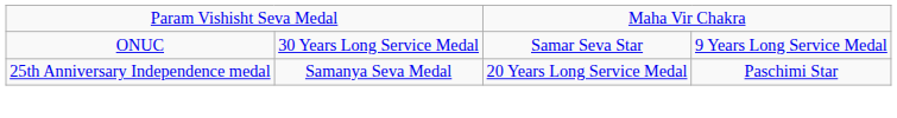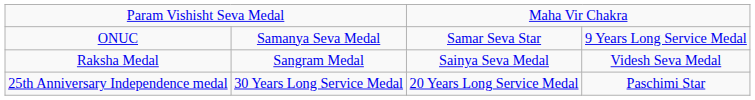 <table class="wikitable" style="margin:1em auto; text-align:center;">
 <tr>
 <td colspan="2"><a href='#'>Param Vishisht Seva Medal</a></td>
 <td colspan="2"><a href='#'>Maha Vir Chakra</a></td>
 </tr>
 <tr>
 <td><a href='#'>ONUC</a></td>
-<td><a href='#'>30 Years Long Service Medal</a></td>
+<td><a href='#'>Samanya Seva Medal</a></td>
 <td><a href='#'>Samar Seva Star</a></td>
 <td><a href='#'>9 Years Long Service Medal</a></td>
 </tr>
 <tr>
+<td><a href='#'>Raksha Medal</a></td>
+<td><a href='#'>Sangram Medal</a></td>
+<td><a href='#'>Sainya Seva Medal</a></td>
+<td><a href='#'>Videsh Seva Medal</a></td>
+</tr>
+<tr>
 <td><a href='#'>25th Anniversary Independence medal</a></td>
-<td><a href='#'>Samanya Seva Medal</a></td>
+<td><a href='#'>30 Years Long Service Medal</a></td>
 <td><a href='#'>20 Years Long Service Medal</a></td>
 <td><a href='#'>Paschimi Star</a></td>
 </tr>
 </table>
